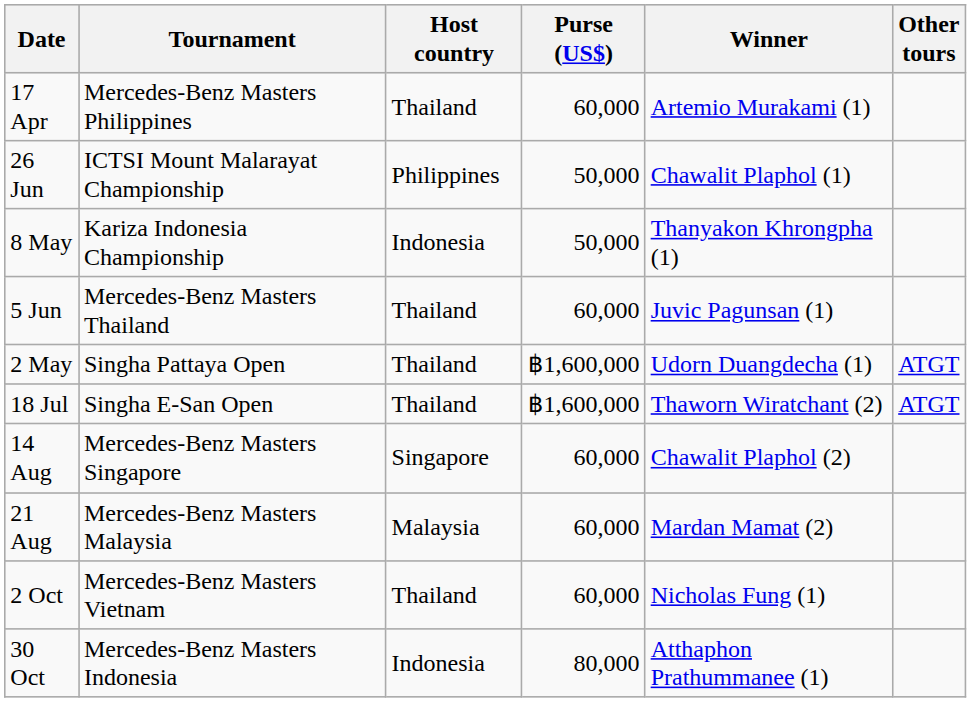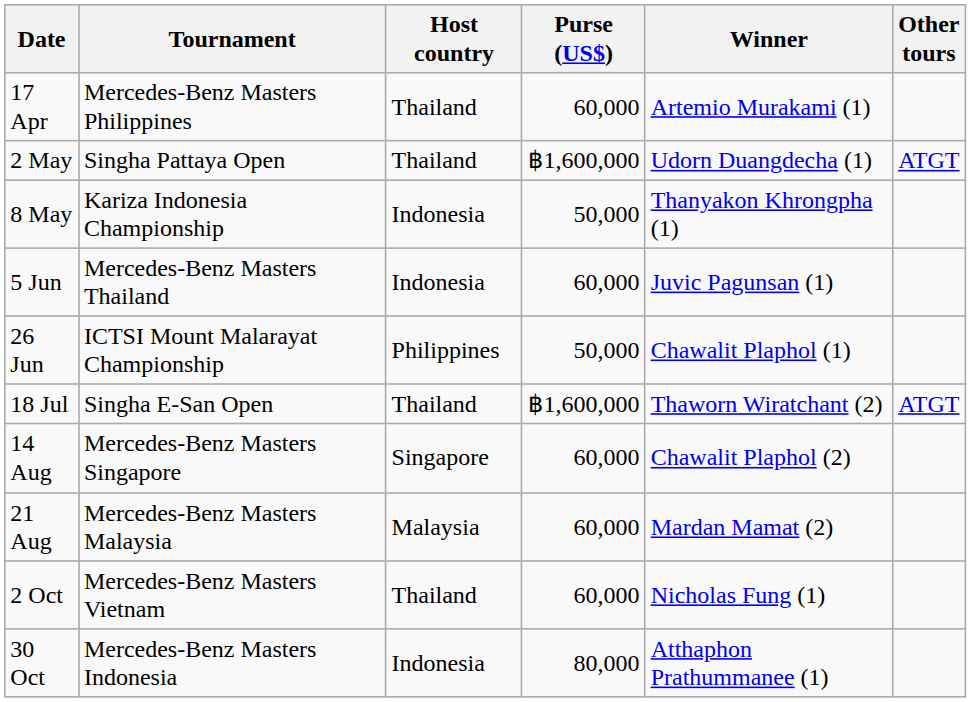 <table class="wikitable" style="font-size:95%">
 <tr>
 <th>Date</th>
 <th>Tournament</th>
 <th>Host country</th>
 <th>Purse<br>(<a href='#'>US$</a>)</th>
 <th>Winner</th>
 <th>Other<br>tours</th>
 </tr>
 <tr>
 <td>17 Apr</td>
 <td>Mercedes-Benz Masters Philippines</td>
 <td>Thailand</td>
 <td align=right>60,000</td>
 <td> <a href='#'>Artemio Murakami</a> (1)</td>
 <td></td>
 </tr>
 <tr>
-<td>26 Jun</td>
-<td>ICTSI Mount Malarayat Championship</td>
-<td>Philippines</td>
-<td align=right>50,000</td>
-<td> <a href='#'>Chawalit Plaphol</a> (1)</td>
-<td></td>
+<td>2 May</td>
+<td>Singha Pattaya Open</td>
+<td>Thailand</td>
+<td align=right>฿1,600,000</td>
+<td> <a href='#'>Udorn Duangdecha</a> (1)</td>
+<td><a href='#'>ATGT</a></td>
 </tr>
 <tr>
 <td>8 May</td>
 <td>Kariza Indonesia Championship</td>
 <td>Indonesia</td>
 <td align=right>50,000</td>
 <td> <a href='#'>Thanyakon Khrongpha</a> (1)</td>
 <td></td>
 </tr>
 <tr>
 <td>5 Jun</td>
 <td>Mercedes-Benz Masters Thailand</td>
-<td>Thailand</td>
+<td>Indonesia</td>
 <td align=right>60,000</td>
 <td> <a href='#'>Juvic Pagunsan</a> (1)</td>
 <td></td>
 </tr>
 <tr>
-<td>2 May</td>
-<td>Singha Pattaya Open</td>
-<td>Thailand</td>
-<td align=right>฿1,600,000</td>
-<td> <a href='#'>Udorn Duangdecha</a> (1)</td>
-<td><a href='#'>ATGT</a></td>
+<td>26 Jun</td>
+<td>ICTSI Mount Malarayat Championship</td>
+<td>Philippines</td>
+<td align=right>50,000</td>
+<td> <a href='#'>Chawalit Plaphol</a> (1)</td>
+<td></td>
 </tr>
 <tr>
 <td>18 Jul</td>
 <td>Singha E-San Open</td>
 <td>Thailand</td>
 <td align=right>฿1,600,000</td>
 <td> <a href='#'>Thaworn Wiratchant</a> (2)</td>
 <td><a href='#'>ATGT</a></td>
 </tr>
 <tr>
 <td>14 Aug</td>
 <td>Mercedes-Benz Masters Singapore</td>
 <td>Singapore</td>
 <td align=right>60,000</td>
 <td> <a href='#'>Chawalit Plaphol</a> (2)</td>
 <td></td>
 </tr>
 <tr>
 <td>21 Aug</td>
 <td>Mercedes-Benz Masters Malaysia</td>
 <td>Malaysia</td>
 <td align=right>60,000</td>
 <td> <a href='#'>Mardan Mamat</a> (2)</td>
 <td></td>
 </tr>
 <tr>
 <td>2 Oct</td>
 <td>Mercedes-Benz Masters Vietnam</td>
 <td>Thailand</td>
 <td align=right>60,000</td>
 <td> <a href='#'>Nicholas Fung</a> (1)</td>
 <td></td>
 </tr>
 <tr>
 <td>30 Oct</td>
 <td>Mercedes-Benz Masters Indonesia</td>
 <td>Indonesia</td>
 <td align=right>80,000</td>
 <td> <a href='#'>Atthaphon Prathummanee</a> (1)</td>
 <td></td>
 </tr>
 </table>
